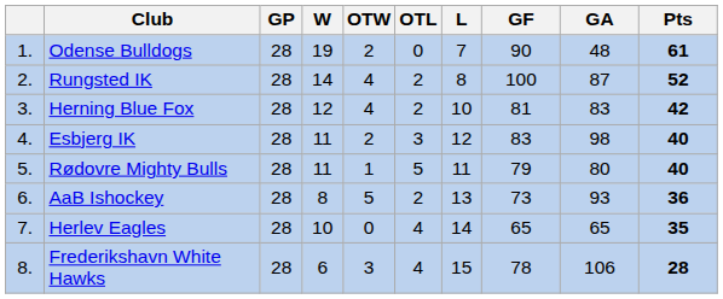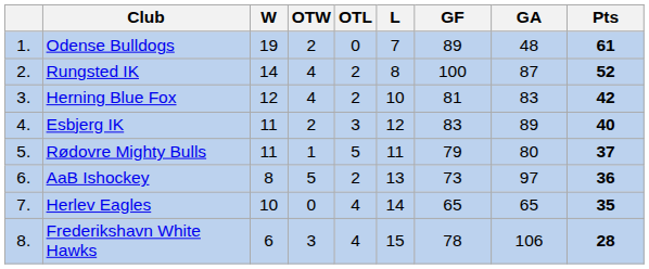 <table class="wikitable">
 <tr>
 <th width="30"></th>
 <th width="200">Club</th>
-<th width="30">GP</th>
 <th width="30">W</th>
 <th width="30">OTW</th>
 <th width="30">OTL</th>
 <th width="30">L</th>
 <th width="70">GF</th>
 <th width="70">GA</th>
 <th width="70">Pts</th>
 </tr>
 <tr bgcolor="#BCD2EE" align="center">
 <td>1.</td>
 <td align="left"><a href='#'>Odense Bulldogs</a></td>
-<td>28</td>
 <td>19</td>
 <td>2</td>
 <td>0</td>
 <td>7</td>
-<td>90</td>
+<td>89</td>
 <td>48</td>
 <td><strong>61</strong></td>
 </tr>
 <tr bgcolor="#BCD2EE" align="center">
 <td>2.</td>
 <td align="left"><a href='#'>Rungsted IK</a></td>
-<td>28</td>
 <td>14</td>
 <td>4</td>
 <td>2</td>
 <td>8</td>
 <td>100</td>
 <td>87</td>
 <td><strong>52</strong></td>
 </tr>
 <tr bgcolor="#BCD2EE" align="center">
 <td>3.</td>
 <td align="left"><a href='#'>Herning Blue Fox</a></td>
-<td>28</td>
 <td>12</td>
 <td>4</td>
 <td>2</td>
 <td>10</td>
 <td>81</td>
 <td>83</td>
 <td><strong>42</strong></td>
 </tr>
 <tr bgcolor="#BCD2EE" align="center">
 <td>4.</td>
 <td align="left"><a href='#'>Esbjerg IK</a></td>
-<td>28</td>
 <td>11</td>
 <td>2</td>
 <td>3</td>
 <td>12</td>
 <td>83</td>
-<td>98</td>
+<td>89</td>
 <td><strong>40</strong></td>
 </tr>
 <tr bgcolor="#BCD2EE" align="center">
 <td>5.</td>
 <td align="left"><a href='#'>Rødovre Mighty Bulls</a></td>
-<td>28</td>
 <td>11</td>
 <td>1</td>
 <td>5</td>
 <td>11</td>
 <td>79</td>
 <td>80</td>
-<td><strong>40</strong></td>
+<td><strong>37</strong></td>
 </tr>
 <tr bgcolor="#BCD2EE" align="center">
 <td>6.</td>
 <td align="left"><a href='#'>AaB Ishockey</a></td>
-<td>28</td>
 <td>8</td>
 <td>5</td>
 <td>2</td>
 <td>13</td>
 <td>73</td>
-<td>93</td>
+<td>97</td>
 <td><strong>36</strong></td>
 </tr>
 <tr bgcolor="#BCD2EE" align="center">
 <td>7.</td>
 <td align="left"><a href='#'>Herlev Eagles</a></td>
-<td>28</td>
 <td>10</td>
 <td>0</td>
 <td>4</td>
 <td>14</td>
 <td>65</td>
 <td>65</td>
 <td><strong>35</strong></td>
 </tr>
 <tr bgcolor="#BCD2EE" align="center">
 <td>8.</td>
 <td align="left"><a href='#'>Frederikshavn White Hawks</a></td>
-<td>28</td>
 <td>6</td>
 <td>3</td>
 <td>4</td>
 <td>15</td>
 <td>78</td>
 <td>106</td>
 <td><strong>28</strong></td>
 </tr>
 </table>
